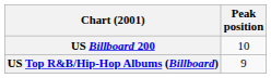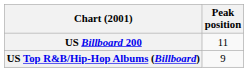 <table class="wikitable sortable plainrowheaders" style="text-align:center">
 <tr>
 <th scope="col">Chart (2001)</th>
 <th scope="col">Peak<br>position</th>
 </tr>
 <tr>
 <th scope="row">US <a href='#'><em>Billboard</em> 200</a></th>
-<td>10</td>
+<td>11</td>
 </tr>
 <tr>
 <th scope="row">US <a href='#'>Top R&B/Hip-Hop Albums</a> (<em><a href='#'>Billboard</a></em>)</th>
 <td>9</td>
 </tr>
 </table>
